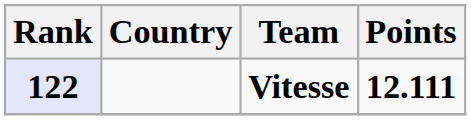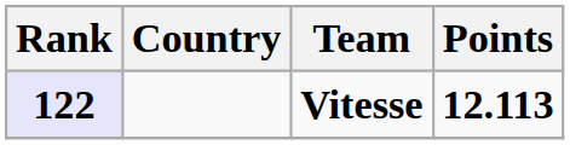 <table class="wikitable" style="text-align: center">
 <tr>
 <th>Rank</th>
 <th>Country</th>
 <th>Team</th>
 <th>Points</th>
 </tr>
 <tr>
 <td style="background: lavender;"><strong>122</strong></td>
 <td></td>
 <td><strong>Vitesse</strong></td>
-<td><strong>12.111</strong></td>
+<td><strong>12.113</strong></td>
 </tr>
 <tr>
 </tr>
 </table>
